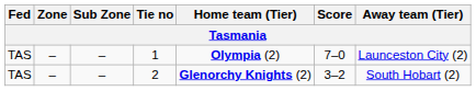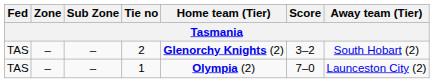 <table class="wikitable" style="text-align:center">
 <tr>
 <th>Fed</th>
 <th>Zone</th>
 <th>Sub Zone</th>
 <th>Tie no</th>
 <th>Home team (Tier)</th>
 <th>Score</th>
 <th>Away team (Tier)</th>
 </tr>
 <tr>
 <th colspan=7><a href='#'>Tasmania</a></th>
 </tr>
 <tr>
 <td>TAS</td>
 <td>–</td>
 <td>–</td>
+<td>2</td>
+<td><strong><a href='#'>Glenorchy Knights</a></strong> (2)</td>
+<td>3–2</td>
+<td><a href='#'>South Hobart</a> (2)</td>
+</tr>
+<tr>
+<td>TAS</td>
+<td>–</td>
+<td>–</td>
 <td>1</td>
 <td><strong><a href='#'>Olympia</a></strong> (2)</td>
 <td>7–0</td>
 <td><a href='#'>Launceston City</a> (2)</td>
 </tr>
-<tr>
-<td>TAS</td>
-<td>–</td>
-<td>–</td>
-<td>2</td>
-<td><strong><a href='#'>Glenorchy Knights</a></strong> (2)</td>
-<td>3–2</td>
-<td><a href='#'>South Hobart</a> (2)</td>
-</tr>
 </table>
